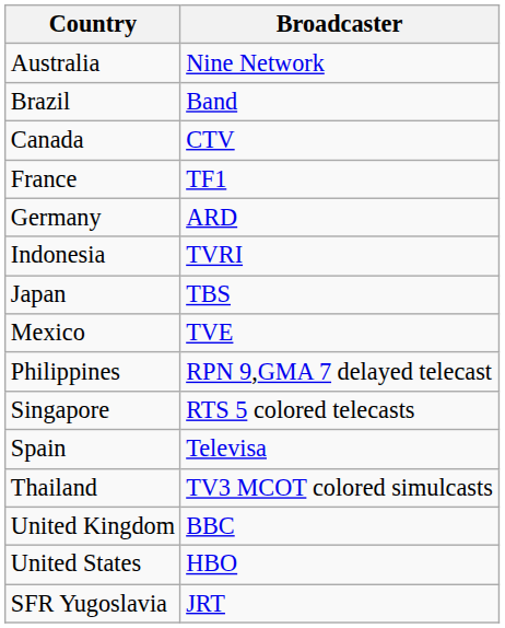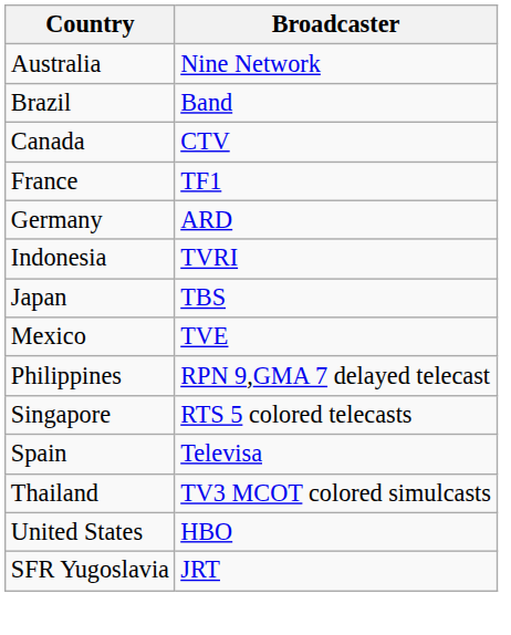 <table class="wikitable">
 <tr>
 <th align=center>Country</th>
 <th align=center>Broadcaster</th>
 </tr>
 <tr>
 <td>Australia</td>
 <td><a href='#'>Nine Network</a></td>
 </tr>
 <tr>
 <td>Brazil</td>
 <td><a href='#'>Band</a></td>
 </tr>
 <tr>
 <td>Canada</td>
 <td><a href='#'>CTV</a></td>
 </tr>
 <tr>
 <td>France</td>
 <td><a href='#'>TF1</a></td>
 </tr>
 <tr>
 <td>Germany</td>
 <td><a href='#'>ARD</a></td>
 </tr>
 <tr>
 <td>Indonesia</td>
 <td><a href='#'>TVRI</a></td>
 </tr>
 <tr>
 <td>Japan</td>
 <td><a href='#'>TBS</a></td>
 </tr>
 <tr>
 <td>Mexico</td>
 <td><a href='#'>TVE</a></td>
 </tr>
 <tr>
 <td>Philippines</td>
 <td><a href='#'>RPN 9</a>,<a href='#'>GMA 7</a> delayed telecast</td>
 </tr>
 <tr>
 <td>Singapore</td>
 <td><a href='#'>RTS 5</a> colored telecasts</td>
 </tr>
 <tr>
 <td>Spain</td>
 <td><a href='#'>Televisa</a></td>
 </tr>
 <tr>
 <td>Thailand</td>
 <td><a href='#'>TV3 MCOT</a> colored simulcasts</td>
 </tr>
 <tr>
-<td>United Kingdom</td>
-<td><a href='#'>BBC</a></td>
-</tr>
-<tr>
 <td>United States</td>
 <td><a href='#'>HBO</a></td>
 </tr>
 <tr>
 <td>SFR Yugoslavia</td>
 <td><a href='#'>JRT</a></td>
 </tr>
 </table>
